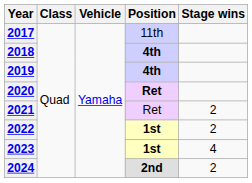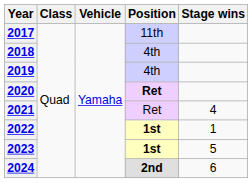 <table class="wikitable">
 <tr>
 <th>Year</th>
 <th>Class</th>
 <th>Vehicle</th>
 <th>Position</th>
 <th>Stage wins</th>
 </tr>
 <tr>
 <th><a href='#'>2017</a></th>
 <td rowspan=8>Quad</td>
 <td rowspan=8> <a href='#'>Yamaha</a></td>
 <td align="center" style="background:#CFCFFF;">11th</td>
 <td align="center"></td>
 </tr>
 <tr>
 <th><a href='#'>2018</a></th>
-<td align="center" style="background:#CFCFFF;"><strong>4th</strong></td>
+<td align="center" style="background:#CFCFFF;">4th</td>
 <td align="center"></td>
 </tr>
 <tr>
 <th><a href='#'>2019</a></th>
-<td align="center" style="background:#CFCFFF;"><strong>4th</strong></td>
+<td align="center" style="background:#CFCFFF;">4th</td>
 <td align="center"></td>
 </tr>
 <tr>
 <th><a href='#'>2020</a></th>
 <td align="center" style="background:#EFCFFF;"><strong>Ret</strong></td>
 <td align="center"></td>
 </tr>
 <tr>
 <th><a href='#'>2021</a></th>
 <td align="center" style="background:#EFCFFF;">Ret</td>
-<td align="center">2</td>
+<td align="center">4</td>
 </tr>
 <tr>
 <th><a href='#'>2022</a></th>
 <td align="center" style="background:#FFFFBF;"><strong>1st</strong></td>
-<td align="center">2</td>
+<td align="center">1</td>
 </tr>
 <tr>
 <th><a href='#'>2023</a></th>
 <td align="center" style="background:#FFFFBF;"><strong>1st</strong></td>
-<td align="center">4</td>
+<td align="center">5</td>
 </tr>
 <tr>
 <th><a href='#'>2024</a></th>
 <td align="center" style="background:#DFDFDF;"><strong>2nd</strong></td>
-<td align="center">2</td>
+<td align="center">6</td>
 </tr>
 </table>
